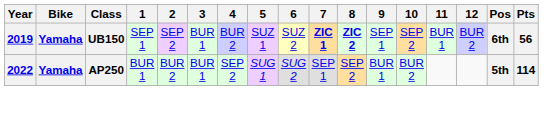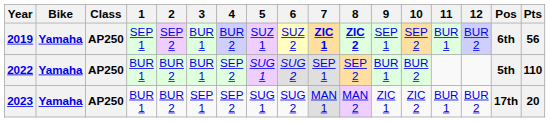 <table class="wikitable" style="text-align:center; font-size:90%;">
 <tr>
 <th>Year</th>
 <th>Bike</th>
 <th>Class</th>
 <th>1</th>
 <th>2</th>
 <th>3</th>
 <th>4</th>
 <th>5</th>
 <th>6</th>
 <th>7</th>
 <th>8</th>
 <th>9</th>
 <th>10</th>
 <th>11</th>
 <th>12</th>
 <th>Pos</th>
 <th>Pts</th>
 </tr>
 <tr>
 <th><a href='#'>2019</a></th>
 <th><a href='#'>Yamaha</a></th>
-<th>UB150</th>
+<th>AP250</th>
 <td style="background:#DFFFDF;"><a href='#'>SEP<br>1</a><br></td>
 <td style="background:#EFCFFF;"><a href='#'>SEP<br>2</a><br></td>
 <td style="background:#DFFFDF;"><a href='#'>BUR<br>1</a><br></td>
 <td style="background:#CFCFFF;"><a href='#'>BUR<br>2</a><br></td>
 <td style="background:#EFCFFF;"><a href='#'>SUZ<br>1</a><br></td>
 <td style="background:#FFFFBF;"><a href='#'>SUZ<br>2</a><br></td>
 <td style="background:#FFDF9F;"><strong><a href='#'>ZIC<br>1</a></strong><br></td>
 <td style="background:#DFFFDF;"><strong><a href='#'>ZIC<br>2</a></strong><br></td>
 <td style="background:#DFFFDF;"><a href='#'>SEP<br>1</a><br></td>
 <td style="background:#FFDF9F;"><a href='#'>SEP<br>2</a><br></td>
 <td style="background:#DFFFDF;"><a href='#'>BUR<br>1</a><br></td>
 <td style="background:#CFCFFF;"><a href='#'>BUR<br>2</a><br></td>
 <th>6th</th>
 <th>56</th>
 </tr>
 <tr>
 <th><a href='#'>2022</a></th>
 <th><a href='#'>Yamaha</a></th>
 <th>AP250</th>
 <td style="background:#DFFFDF;"><a href='#'>BUR<br>1</a><br></td>
 <td style="background:#DFFFDF;"><a href='#'>BUR<br>2</a><br></td>
 <td style="background:#DFFFDF;"><a href='#'>BUR<br>1</a><br></td>
 <td style="background:#DFFFDF;"><a href='#'>SEP<br>2</a><br></td>
 <td style="background:#EFCFFF;"><em><a href='#'>SUG<br>1</a></em><br></td>
 <td style="background:#DFDFDF;"><em><a href='#'>SUG<br>2</a></em><br></td>
 <td style="background:#DFDFDF;"><a href='#'>SEP<br>1</a><br></td>
 <td style="background:#FFDF9F;"><a href='#'>SEP<br>2</a><br></td>
 <td style="background:#DFFFDF;"><a href='#'>BUR<br>1</a><br></td>
 <td style="background:#DFFFDF;"><a href='#'>BUR<br>2</a><br></td>
 <td></td>
 <td></td>
 <th>5th</th>
-<th>114</th>
+<th>110</th>
+</tr>
+<tr>
+<th><a href='#'>2023</a></th>
+<th><a href='#'>Yamaha</a></th>
+<th>AP250</th>
+<td><a href='#'>BUR<br>1</a></td>
+<td><a href='#'>BUR<br>2</a></td>
+<td><a href='#'>SEP<br>1</a></td>
+<td><a href='#'>SEP<br>2</a></td>
+<td><a href='#'>SUG<br>1</a></td>
+<td><a href='#'>SUG<br>2</a></td>
+<td style="background:#DFDFDF;"><a href='#'>MAN<br>1</a><br></td>
+<td style="background:#EFCFFF;"><a href='#'>MAN<br>2</a><br></td>
+<td><a href='#'>ZIC<br>1</a></td>
+<td><a href='#'>ZIC<br>2</a></td>
+<td><a href='#'>BUR<br>1</a></td>
+<td><a href='#'>BUR<br>2</a></td>
+<th>17th</th>
+<th>20</th>
 </tr>
 </table>
